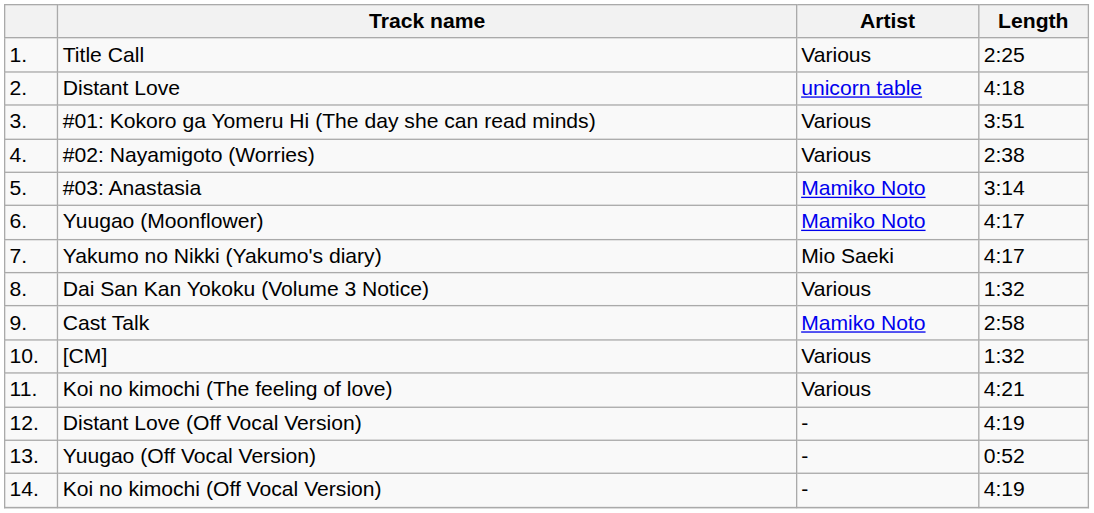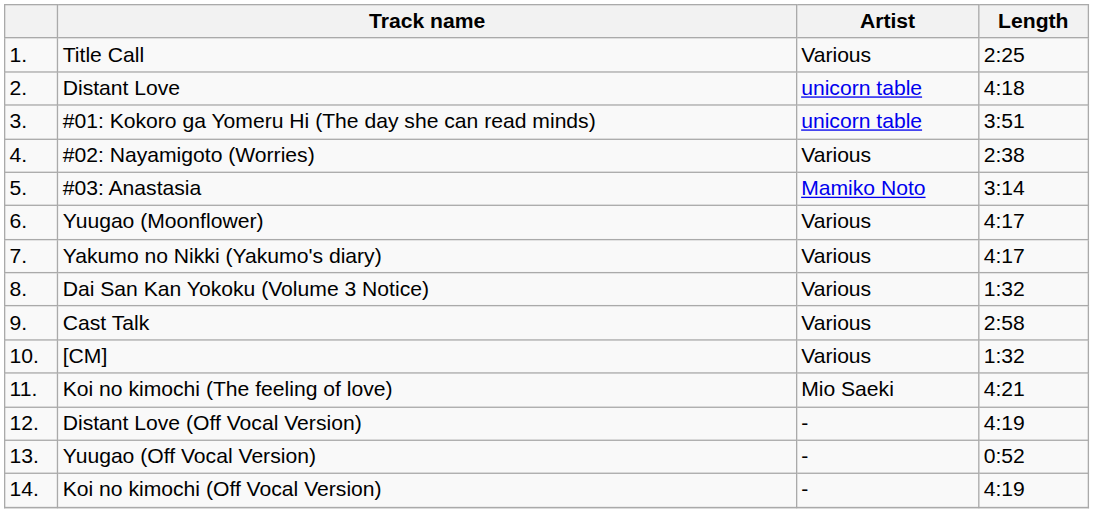 <table class="wikitable" style="width:65%;">
 <tr>
 <th></th>
 <th>Track name</th>
 <th>Artist</th>
 <th>Length</th>
 </tr>
 <tr>
 <td>1.</td>
 <td>Title Call</td>
 <td>Various</td>
 <td>2:25</td>
 </tr>
 <tr>
 <td>2.</td>
 <td>Distant Love</td>
 <td><a href='#'>unicorn table</a></td>
 <td>4:18</td>
 </tr>
 <tr>
 <td>3.</td>
 <td>#01: Kokoro ga Yomeru Hi (The day she can read minds)</td>
-<td>Various</td>
+<td><a href='#'>unicorn table</a></td>
 <td>3:51</td>
 </tr>
 <tr>
 <td>4.</td>
 <td>#02: Nayamigoto (Worries)</td>
 <td>Various</td>
 <td>2:38</td>
 </tr>
 <tr>
 <td>5.</td>
 <td>#03: Anastasia</td>
 <td><a href='#'>Mamiko Noto</a></td>
 <td>3:14</td>
 </tr>
 <tr>
 <td>6.</td>
 <td>Yuugao (Moonflower)</td>
-<td><a href='#'>Mamiko Noto</a></td>
+<td>Various</td>
 <td>4:17</td>
 </tr>
 <tr>
 <td>7.</td>
 <td>Yakumo no Nikki (Yakumo's diary)</td>
-<td>Mio Saeki</td>
+<td>Various</td>
 <td>4:17</td>
 </tr>
 <tr>
 <td>8.</td>
 <td>Dai San Kan Yokoku (Volume 3 Notice)</td>
 <td>Various</td>
 <td>1:32</td>
 </tr>
 <tr>
 <td>9.</td>
 <td>Cast Talk</td>
-<td><a href='#'>Mamiko Noto</a></td>
+<td>Various</td>
 <td>2:58</td>
 </tr>
 <tr>
 <td>10.</td>
 <td>[CM]</td>
 <td>Various</td>
 <td>1:32</td>
 </tr>
 <tr>
 <td>11.</td>
 <td>Koi no kimochi (The feeling of love)</td>
-<td>Various</td>
+<td>Mio Saeki</td>
 <td>4:21</td>
 </tr>
 <tr>
 <td>12.</td>
 <td>Distant Love (Off Vocal Version)</td>
 <td>-</td>
 <td>4:19</td>
 </tr>
 <tr>
 <td>13.</td>
 <td>Yuugao (Off Vocal Version)</td>
 <td>-</td>
 <td>0:52</td>
 </tr>
 <tr>
 <td>14.</td>
 <td>Koi no kimochi (Off Vocal Version)</td>
 <td>-</td>
 <td>4:19</td>
 </tr>
 <tr>
 </tr>
 </table>
